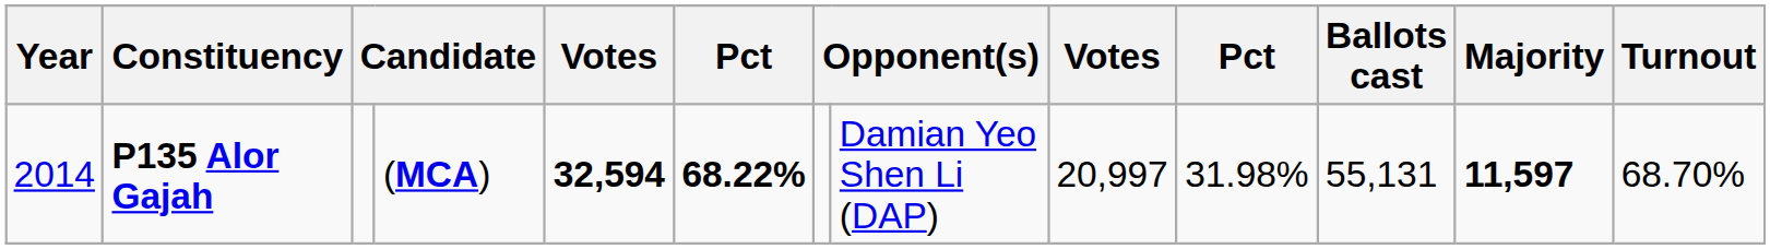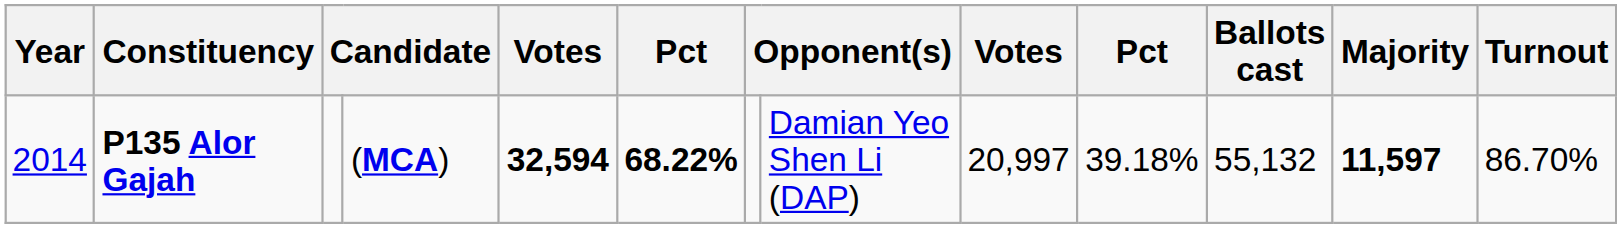 <table class="wikitable" style="margin:0.5em ; font-size:95%">
 <tr>
 <th>Year</th>
 <th>Constituency</th>
 <th colspan=2>Candidate</th>
 <th>Votes</th>
 <th>Pct</th>
 <th colspan=2>Opponent(s)</th>
 <th>Votes</th>
 <th>Pct</th>
 <th>Ballots cast</th>
 <th>Majority</th>
 <th>Turnout</th>
 </tr>
 <tr>
 <td><a href='#'>2014</a></td>
 <td><strong>P135 <a href='#'>Alor Gajah</a></strong></td>
 <td></td>
 <td> (<a href='#'><strong>MCA</strong></a>)</td>
 <td align="right"><strong>32,594</strong></td>
 <td><strong>68.22%</strong></td>
 <td></td>
 <td><a href='#'>Damian Yeo Shen Li</a> (<a href='#'>DAP</a>)</td>
 <td align="right">20,997</td>
-<td>31.98%</td>
-<td>55,131</td>
+<td>39.18%</td>
+<td>55,132</td>
 <td><strong>11,597</strong></td>
-<td>68.70%</td>
+<td>86.70%</td>
 </tr>
 </table>
